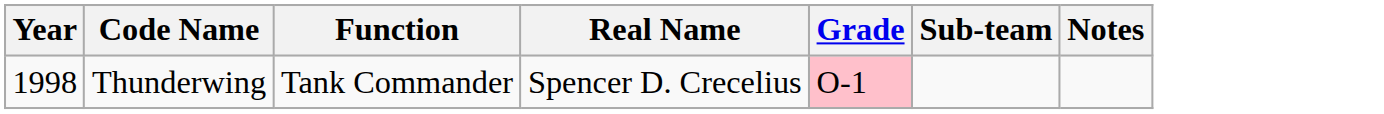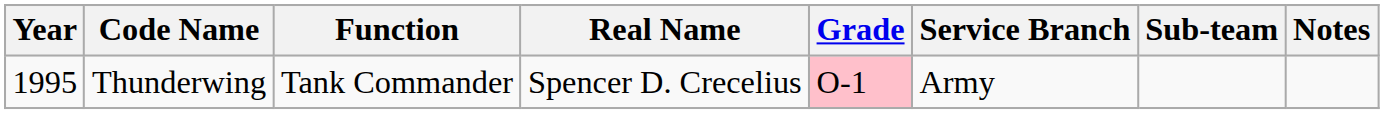 <table class="wikitable sortable" align="left" style="margin:auto;">
 <tr>
 <th>Year</th>
 <th>Code Name</th>
 <th>Function</th>
 <th>Real Name</th>
 <th><a href='#'>Grade</a></th>
+<th>Service Branch</th>
 <th>Sub-team</th>
 <th>Notes</th>
 </tr>
 <tr>
-<td>1998</td>
+<td>1995</td>
 <td>Thunderwing</td>
 <td>Tank Commander</td>
 <td>Spencer D. Crecelius</td>
 <td style="background: pink;">O-1</td>
+<td>Army</td>
 <td></td>
 <td></td>
 </tr>
 </table>
